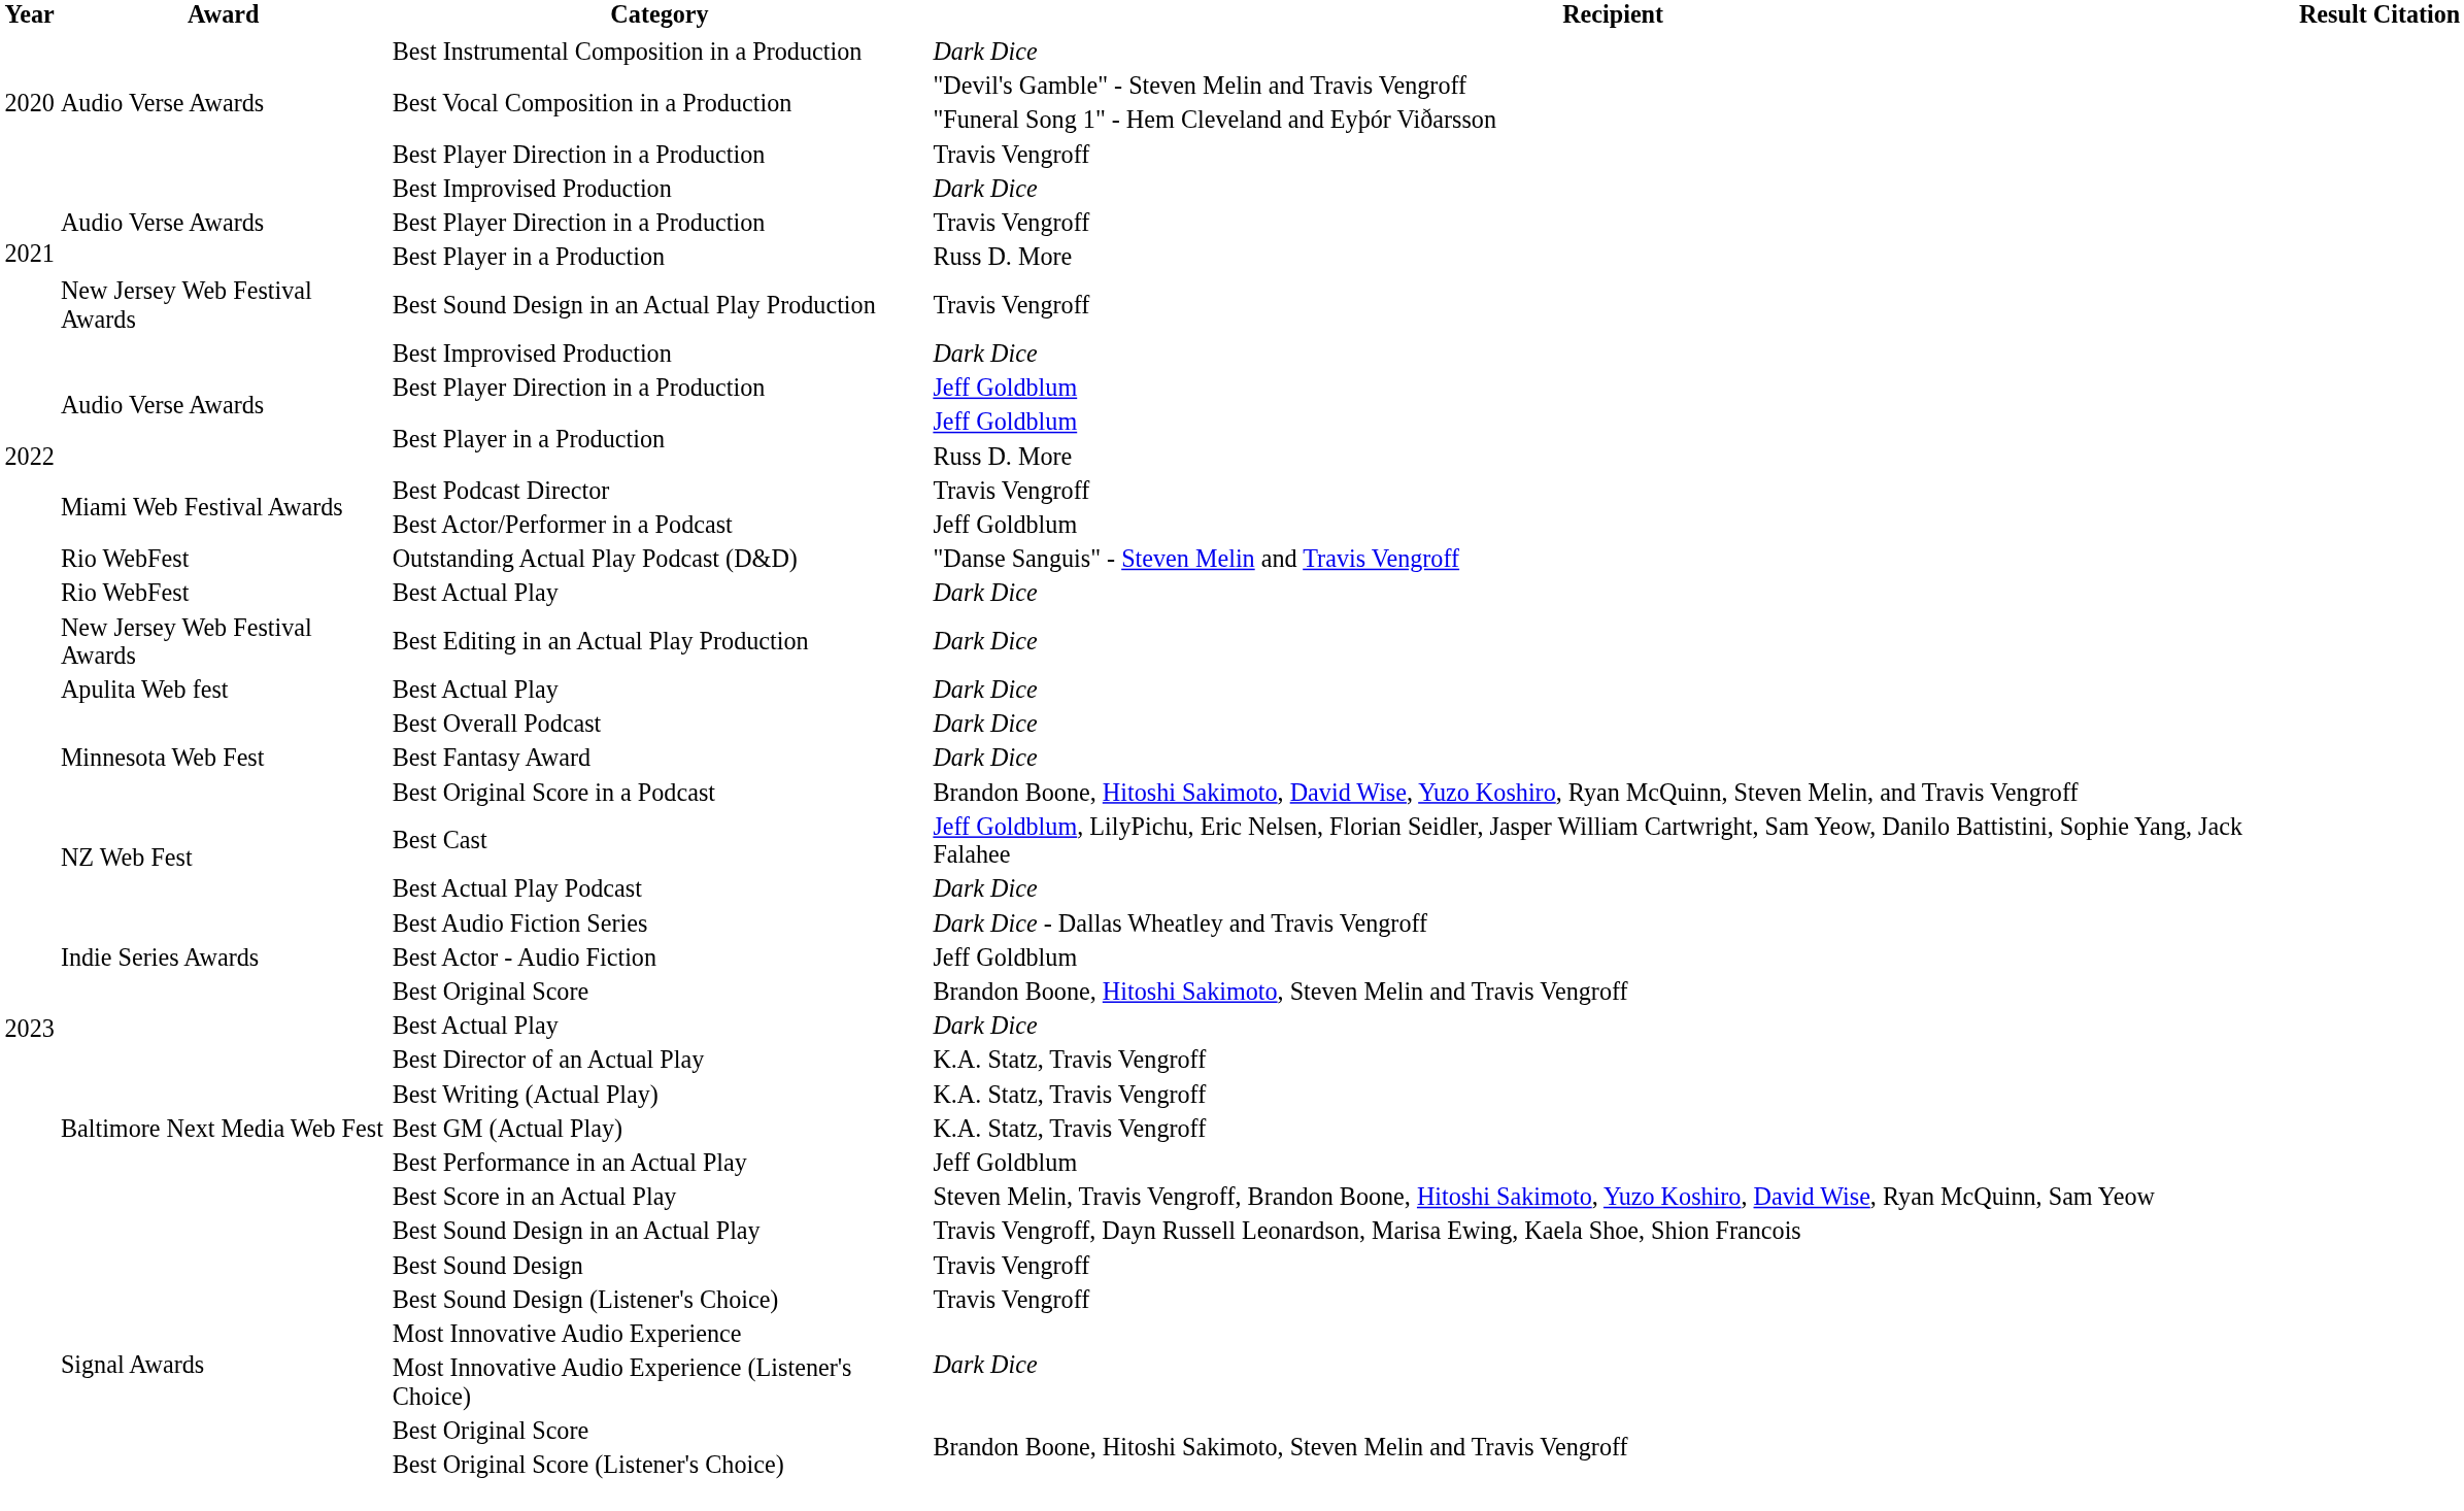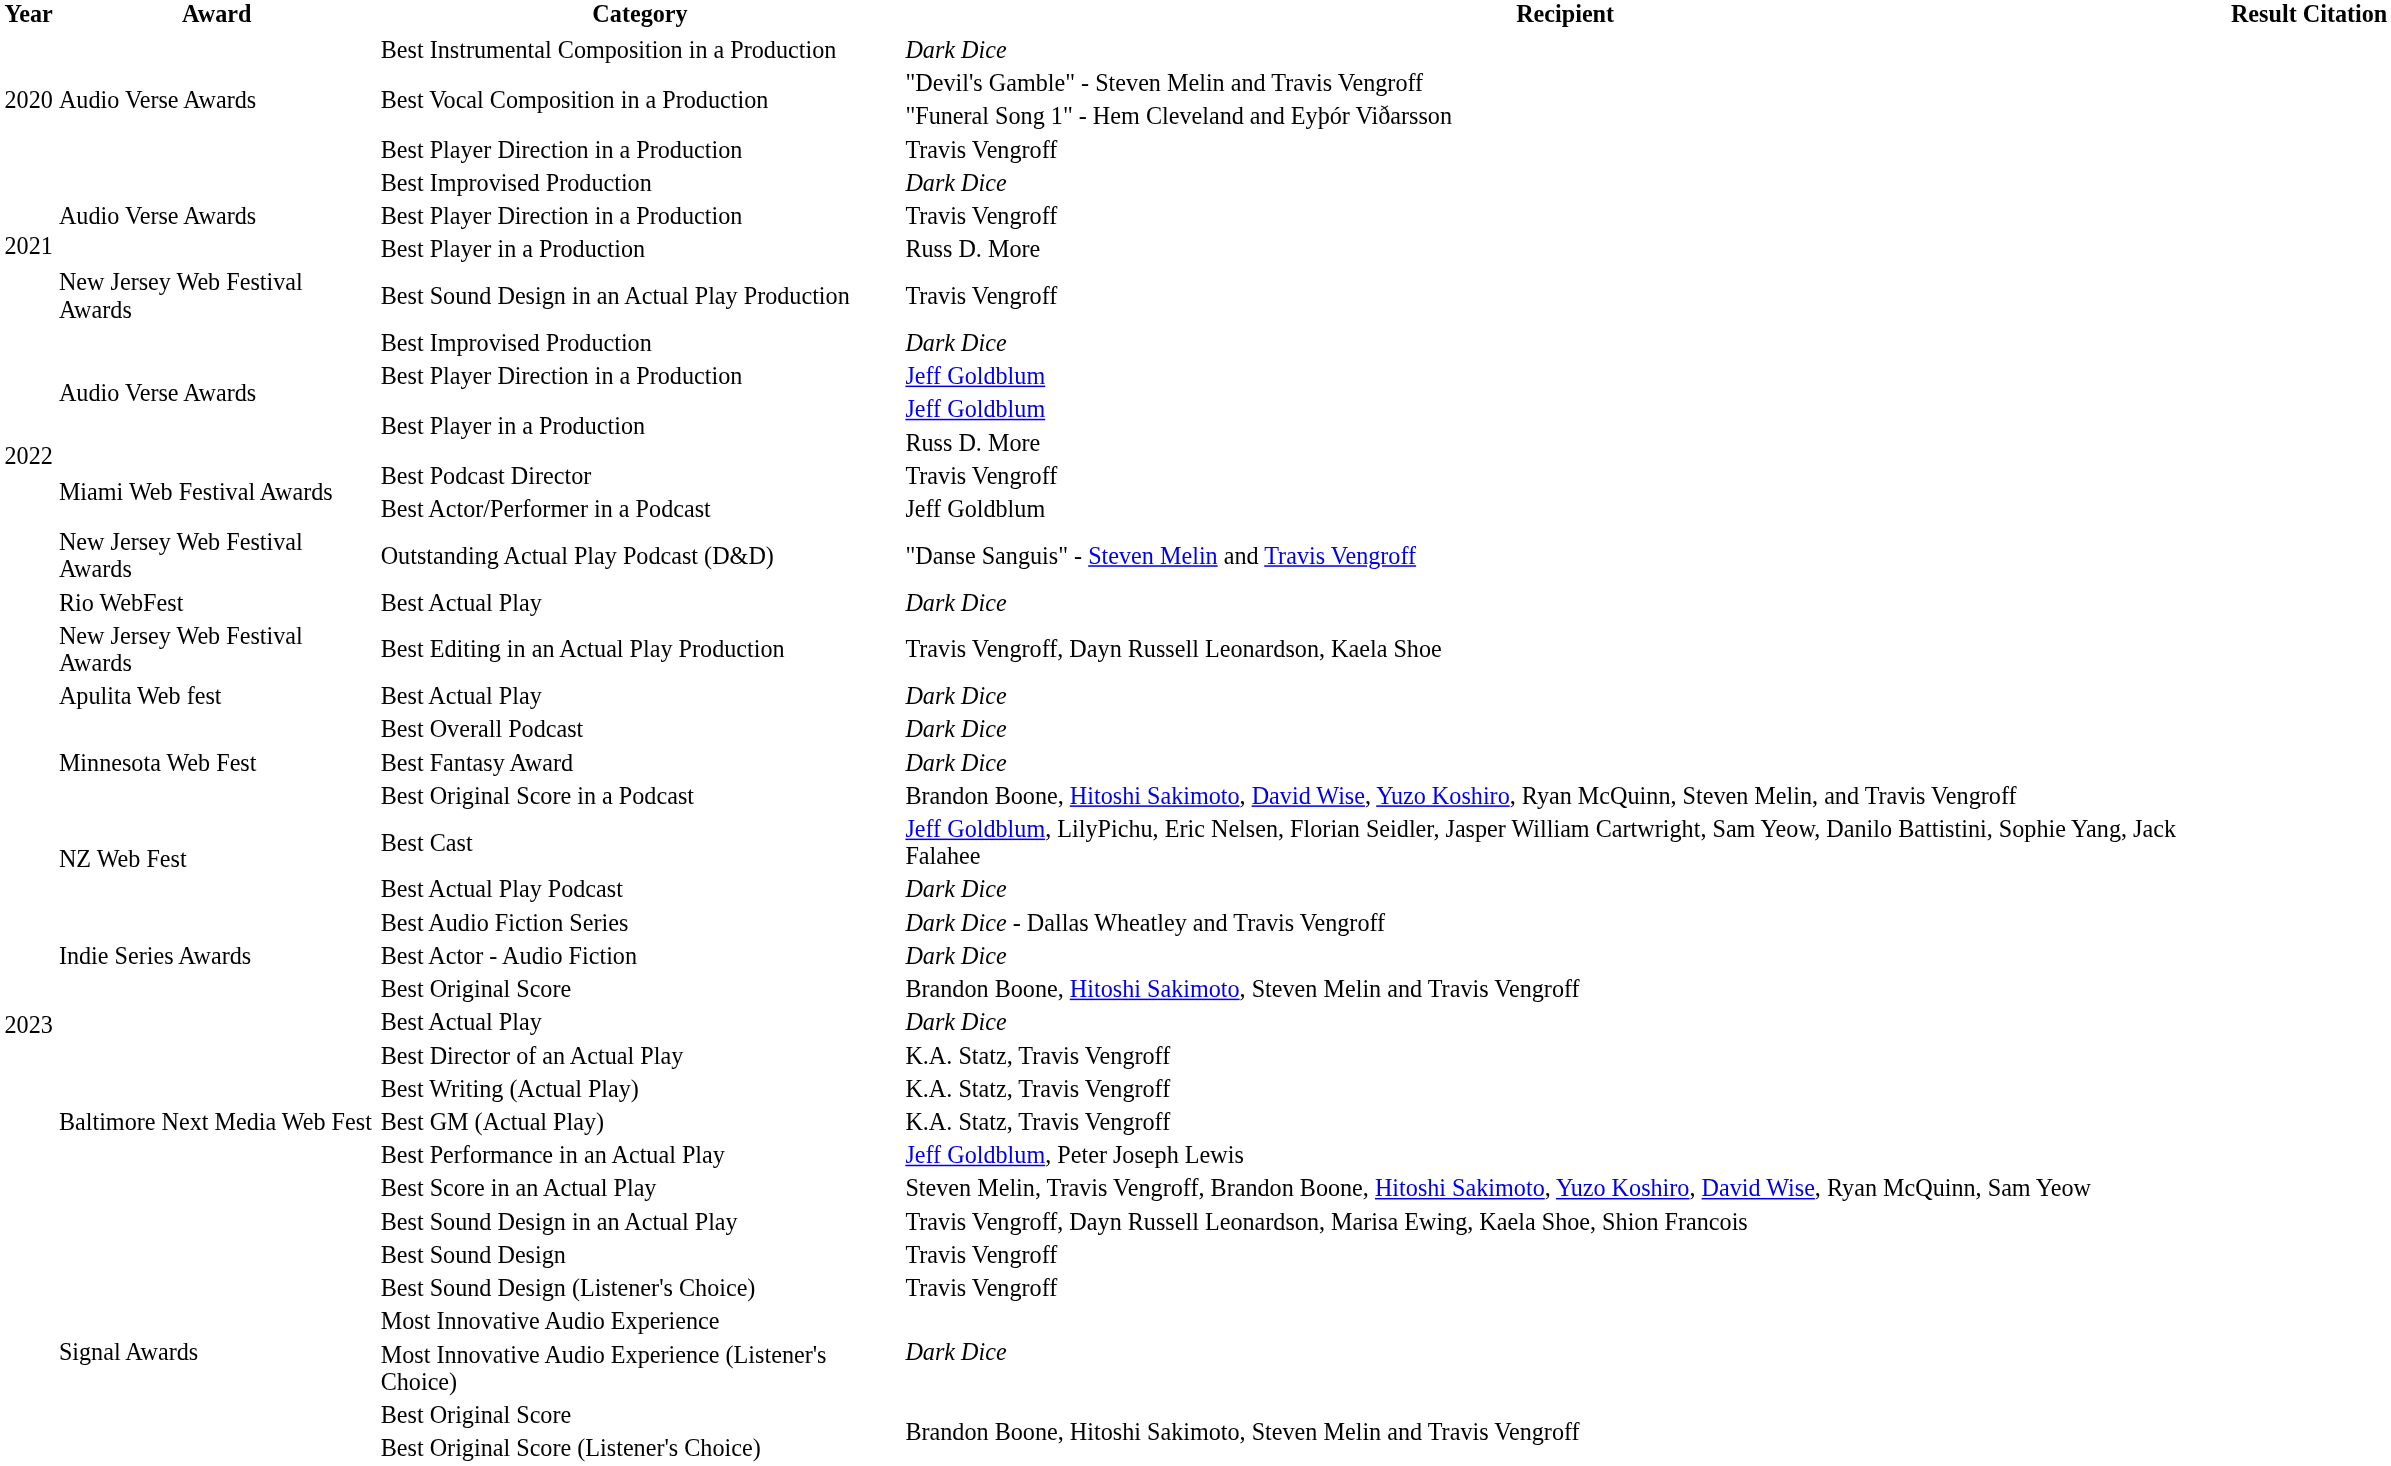 <table>
 <tr>
 <th>Year</th>
 <th>Award</th>
 <th>Category</th>
 <th>Recipient</th>
 <th>Result</th>
 <th>Citation</th>
 </tr>
 <tr>
 </tr>
 <tr>
 <td rowspan="4" scope="row">2020</td>
 <td rowspan="4">Audio Verse Awards</td>
 <td>Best Instrumental Composition in a Production</td>
 <td><em>Dark Dice</em></td>
 <td></td>
 <td rowspan="4"></td>
 </tr>
 <tr>
 <td rowspan="2">Best Vocal Composition in a Production</td>
 <td>"Devil's Gamble" - Steven Melin and Travis Vengroff</td>
 <td></td>
 </tr>
 <tr>
 <td>"Funeral Song 1" - Hem Cleveland and Eyþór Viðarsson</td>
 <td></td>
 </tr>
 <tr>
 <td>Best Player Direction in a Production</td>
 <td>Travis Vengroff</td>
 <td></td>
 </tr>
 <tr>
 <td rowspan="4" scope="row">2021</td>
 <td rowspan="3">Audio Verse Awards</td>
 <td>Best Improvised Production</td>
 <td><em>Dark Dice</em></td>
 <td></td>
 <td rowspan="3"></td>
 </tr>
 <tr>
 <td>Best Player Direction in a Production</td>
 <td>Travis Vengroff</td>
 <td></td>
 </tr>
 <tr>
 <td>Best Player in a Production</td>
 <td>Russ D. More</td>
 <td></td>
 </tr>
 <tr>
 <td>New Jersey Web Festival Awards</td>
 <td>Best Sound Design in an Actual Play Production</td>
 <td>Travis Vengroff</td>
 <td></td>
 <td></td>
 </tr>
 <tr>
 <td rowspan="7" scope="row">2022</td>
 <td rowspan="4">Audio Verse Awards</td>
 <td>Best Improvised Production</td>
 <td><em>Dark Dice</em></td>
 <td></td>
 <td rowspan="4"></td>
 </tr>
 <tr>
 <td>Best Player Direction in a Production</td>
 <td><a href='#'>Jeff Goldblum</a></td>
 <td></td>
 </tr>
 <tr>
 <td rowspan="2">Best Player in a Production</td>
 <td><a href='#'>Jeff Goldblum</a></td>
 <td></td>
 </tr>
 <tr>
 <td>Russ D. More</td>
 <td></td>
 </tr>
 <tr>
 <td rowspan="2">Miami Web Festival Awards</td>
 <td>Best Podcast Director</td>
 <td>Travis Vengroff</td>
 <td></td>
 <td rowspan=2></td>
 </tr>
 <tr>
 <td>Best Actor/Performer in a Podcast</td>
 <td>Jeff Goldblum</td>
 <td></td>
 </tr>
 <tr>
-<td rowspan="1">Rio WebFest</td>
+<td>New Jersey Web Festival Awards</td>
 <td>Outstanding Actual Play Podcast (D&D)</td>
 <td>"Danse Sanguis" - <a href='#'>Steven Melin</a> and <a href='#'>Travis Vengroff</a></td>
 <td></td>
 <td></td>
 </tr>
 <tr>
 <td scope="row" rowspan="24">2023</td>
 <td rowspan="1">Rio WebFest</td>
 <td>Best Actual Play</td>
 <td><em>Dark Dice</em></td>
 <td></td>
 <td></td>
 </tr>
 <tr>
 <td>New Jersey Web Festival Awards</td>
 <td>Best Editing in an Actual Play Production</td>
-<td><em>Dark Dice</em></td>
+<td>Travis Vengroff, Dayn Russell Leonardson, Kaela Shoe</td>
 <td></td>
 </tr>
 <tr>
 <td>Apulita Web fest</td>
 <td>Best Actual Play</td>
 <td><em>Dark Dice</em></td>
 <td></td>
 </tr>
 <tr>
 <td rowspan="3">Minnesota Web Fest</td>
 <td>Best Overall Podcast</td>
 <td><em>Dark Dice</em></td>
 <td></td>
 <td rowspan="3"></td>
 </tr>
 <tr>
 <td>Best Fantasy Award</td>
 <td><em>Dark Dice</em></td>
 <td></td>
 </tr>
 <tr>
 <td>Best Original Score in a Podcast</td>
 <td>Brandon Boone, <a href='#'>Hitoshi Sakimoto</a>, <a href='#'>David Wise</a>, <a href='#'>Yuzo Koshiro</a>, Ryan McQuinn, Steven Melin, and Travis Vengroff</td>
 <td></td>
 </tr>
 <tr>
 <td rowspan="2">NZ Web Fest</td>
 <td>Best Cast</td>
 <td><a href='#'>Jeff Goldblum</a>, LilyPichu, Eric Nelsen, Florian Seidler, Jasper William Cartwright, Sam Yeow, Danilo Battistini, Sophie Yang, Jack Falahee</td>
 <td></td>
 <td rowspan="2"></td>
 </tr>
 <tr>
 <td>Best Actual Play Podcast</td>
 <td><em>Dark Dice</em></td>
 <td></td>
 </tr>
 <tr>
 <td rowspan="3">Indie Series Awards</td>
 <td>Best Audio Fiction Series</td>
 <td><em>Dark Dice</em> - Dallas Wheatley and Travis Vengroff</td>
 <td></td>
 <td rowspan="3"></td>
 </tr>
 <tr>
 <td>Best Actor - Audio Fiction</td>
-<td>Jeff Goldblum</td>
+<td><em>Dark Dice</em></td>
 <td></td>
 </tr>
 <tr>
 <td>Best Original Score</td>
 <td>Brandon Boone, <a href='#'>Hitoshi Sakimoto</a>, Steven Melin and Travis Vengroff</td>
 <td></td>
 </tr>
 <tr>
 <td rowspan="7">Baltimore Next Media Web Fest</td>
 <td>Best Actual Play</td>
 <td><em>Dark Dice</em></td>
 <td></td>
 </tr>
 <tr>
 <td>Best Director of an Actual Play</td>
 <td>K.A. Statz, Travis Vengroff</td>
 <td></td>
 </tr>
 <tr>
 <td>Best Writing (Actual Play)</td>
 <td>K.A. Statz, Travis Vengroff</td>
 <td></td>
 </tr>
 <tr>
 <td>Best GM (Actual Play)</td>
 <td>K.A. Statz, Travis Vengroff</td>
 <td></td>
 </tr>
 <tr>
 <td>Best Performance in an Actual Play</td>
-<td>Jeff Goldblum</td>
+<td><a href='#'>Jeff Goldblum</a>, Peter Joseph Lewis</td>
 <td></td>
 </tr>
 <tr>
 <td>Best Score in an Actual Play</td>
 <td>Steven Melin, Travis Vengroff, Brandon Boone, <a href='#'>Hitoshi Sakimoto</a>, <a href='#'>Yuzo Koshiro</a>, <a href='#'>David Wise</a>, Ryan McQuinn, Sam Yeow</td>
 <td></td>
 </tr>
 <tr>
 <td>Best Sound Design in an Actual Play</td>
 <td>Travis Vengroff, Dayn Russell Leonardson, Marisa Ewing, Kaela Shoe, Shion Francois</td>
 <td></td>
 </tr>
 <tr>
 <td scope="row" rowspan="6">Signal Awards</td>
 <td>Best Sound Design</td>
 <td>Travis Vengroff</td>
 <td></td>
 <td scope="row" rowspan="6"></td>
 </tr>
 <tr>
 <td>Best Sound Design (Listener's Choice)</td>
 <td>Travis Vengroff</td>
 <td></td>
 </tr>
 <tr>
 <td>Most Innovative Audio Experience</td>
 <td rowspan="2"><em>Dark Dice</em></td>
 <td></td>
 </tr>
 <tr>
 <td>Most Innovative Audio Experience (Listener's Choice)</td>
 <td></td>
 </tr>
 <tr>
 <td>Best Original Score</td>
 <td rowspan="2">Brandon Boone, Hitoshi Sakimoto, Steven Melin and Travis Vengroff</td>
 <td></td>
 </tr>
 <tr>
 <td>Best Original Score (Listener's Choice)</td>
 <td></td>
 </tr>
 </table>
